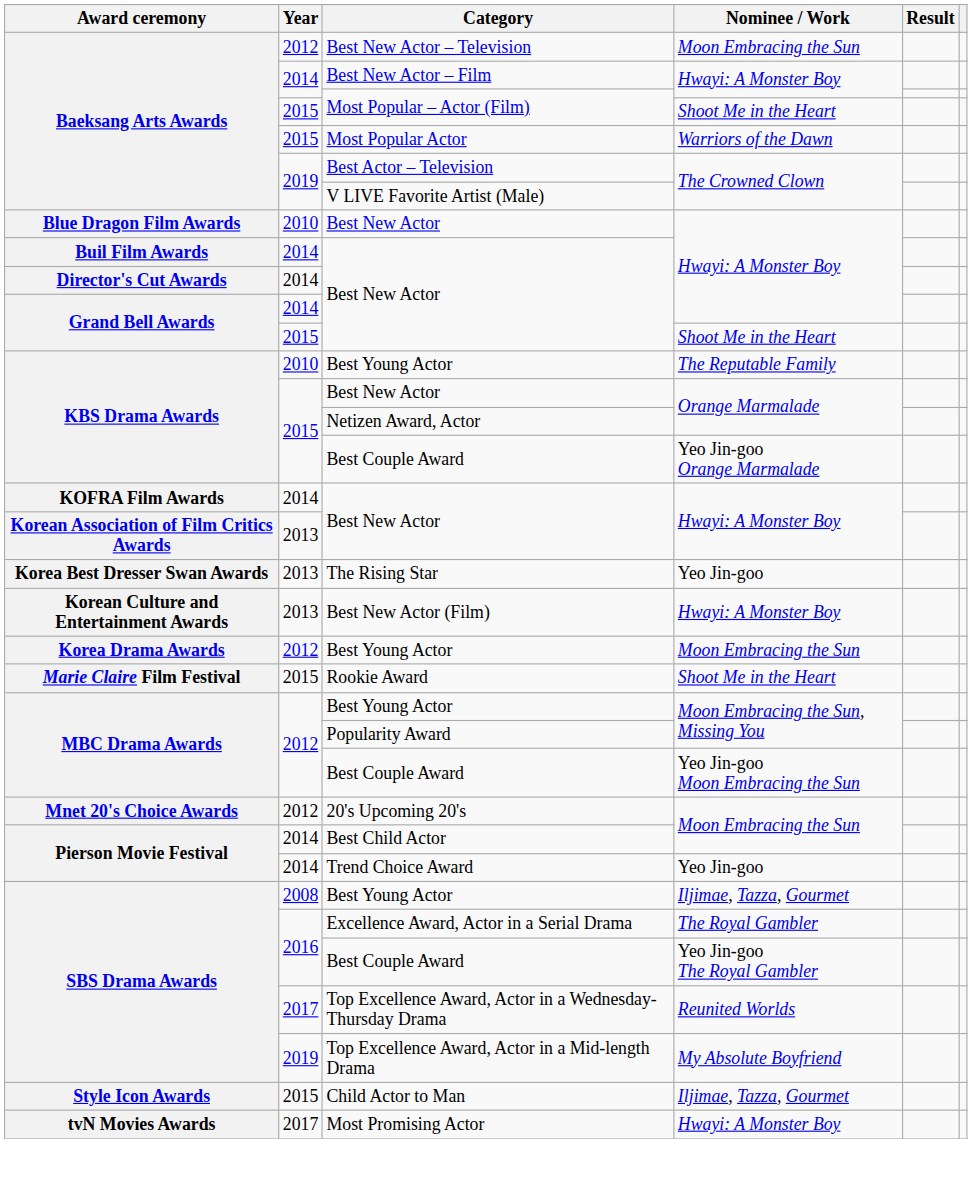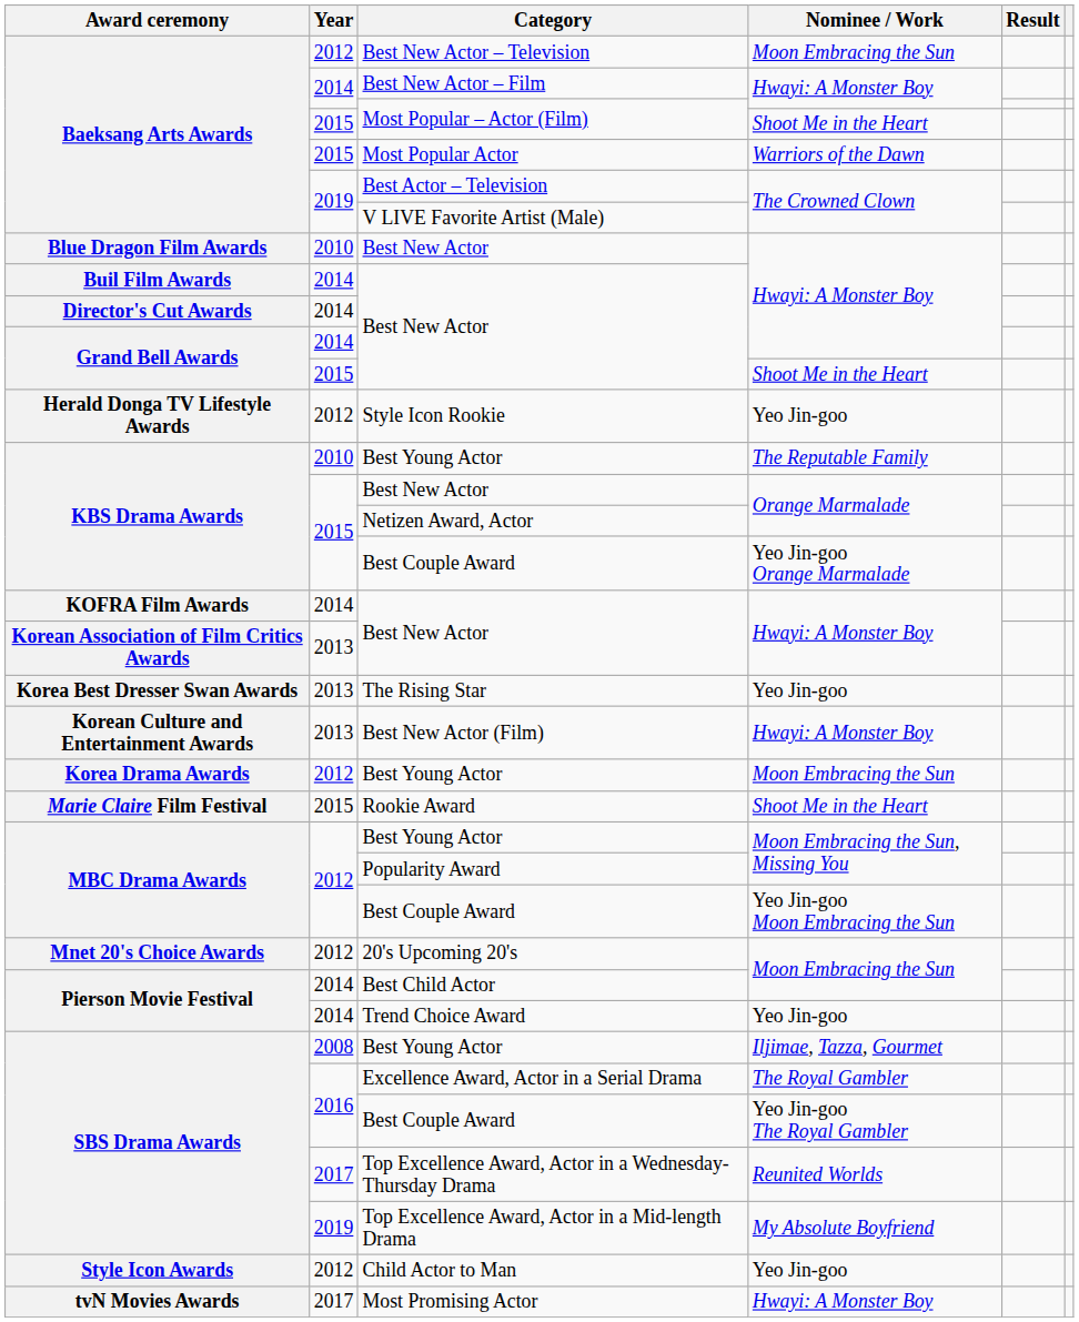 <table class="wikitable plainrowheaders sortable">
 <tr>
 <th scope="col">Award ceremony</th>
 <th scope="col">Year</th>
 <th scope="col">Category</th>
 <th scope="col">Nominee / Work</th>
 <th scope="col">Result</th>
 <th scope="col" class="unsortable"></th>
 </tr>
 <tr>
 <th scope="row"  rowspan="7"><a href='#'>Baeksang Arts Awards</a></th>
 <td style="text-align:center"><a href='#'>2012</a></td>
 <td><a href='#'>Best New Actor – Television</a></td>
 <td><em><a href='#'>Moon Embracing the Sun</a></em></td>
 <td></td>
 <td style="text-align:center"></td>
 </tr>
 <tr>
 <td rowspan="2" style="text-align:center"><a href='#'>2014</a></td>
 <td><a href='#'>Best New Actor – Film</a></td>
 <td rowspan="2"><em><a href='#'>Hwayi: A Monster Boy</a></em></td>
 <td></td>
 <td style="text-align:center"></td>
 </tr>
 <tr>
 <td rowspan="2"><a href='#'>Most Popular – Actor (Film)</a></td>
 <td></td>
 <td style="text-align:center"></td>
 </tr>
 <tr>
 <td style="text-align:center"><a href='#'>2015</a></td>
 <td><em><a href='#'>Shoot Me in the Heart</a></em></td>
 <td></td>
 <td style="text-align:center"></td>
 </tr>
 <tr>
 <td style="text-align:center"><a href='#'>2015</a></td>
 <td><a href='#'>Most Popular Actor</a></td>
 <td><em><a href='#'>Warriors of the Dawn</a></em></td>
 <td></td>
 <td style="text-align:center"></td>
 </tr>
 <tr>
 <td rowspan="2" style="text-align:center"><a href='#'>2019</a></td>
 <td><a href='#'>Best Actor – Television</a></td>
 <td rowspan="2"><em><a href='#'>The Crowned Clown</a></em></td>
 <td></td>
 <td style="text-align:center"></td>
 </tr>
 <tr>
 <td>V LIVE Favorite Artist (Male)</td>
 <td></td>
 <td style="text-align:center"></td>
 </tr>
 <tr>
 <th scope="row"><a href='#'>Blue Dragon Film Awards</a></th>
 <td style="text-align:center"><a href='#'>2010</a></td>
 <td><a href='#'>Best New Actor</a></td>
 <td rowspan="4"><em><a href='#'>Hwayi: A Monster Boy</a></em></td>
 <td></td>
 <td style="text-align:center"></td>
 </tr>
 <tr>
 <th scope="row"><a href='#'>Buil Film Awards</a></th>
 <td style="text-align:center"><a href='#'>2014</a></td>
 <td rowspan="4">Best New Actor</td>
 <td></td>
 <td style="text-align:center"></td>
 </tr>
 <tr>
 <th scope="row"><a href='#'>Director's Cut Awards</a></th>
 <td style="text-align:center">2014</td>
 <td></td>
 <td style="text-align:center"></td>
 </tr>
 <tr>
 <th scope="row"  rowspan="2"><a href='#'>Grand Bell Awards</a></th>
 <td style="text-align:center"><a href='#'>2014</a></td>
 <td></td>
 <td style="text-align:center"></td>
 </tr>
 <tr>
 <td style="text-align:center"><a href='#'>2015</a></td>
 <td><em><a href='#'>Shoot Me in the Heart</a></em></td>
+<td></td>
+<td style="text-align:center"></td>
+</tr>
+<tr>
+<th scope="row">Herald Donga TV Lifestyle Awards</th>
+<td style="text-align:center">2012</td>
+<td>Style Icon Rookie</td>
+<td>Yeo Jin-goo</td>
 <td></td>
 <td style="text-align:center"></td>
 </tr>
 <tr>
 <th scope="row"  rowspan="4"><a href='#'>KBS Drama Awards</a></th>
 <td style="text-align:center"><a href='#'>2010</a></td>
 <td>Best Young Actor</td>
 <td><em><a href='#'>The Reputable Family</a></em></td>
 <td></td>
 <td style="text-align:center"></td>
 </tr>
 <tr>
 <td rowspan="3" style="text-align:center"><a href='#'>2015</a></td>
 <td>Best New Actor</td>
 <td rowspan="2"><em><a href='#'>Orange Marmalade</a></em></td>
 <td></td>
 <td style="text-align:center"></td>
 </tr>
 <tr>
 <td>Netizen Award, Actor</td>
 <td></td>
 <td style="text-align:center"></td>
 </tr>
 <tr>
 <td>Best Couple Award</td>
 <td>Yeo Jin-goo <br><em><a href='#'>Orange Marmalade</a></em></td>
 <td></td>
 <td style="text-align:center"></td>
 </tr>
 <tr>
 <th scope="row">KOFRA  Film Awards</th>
 <td style="text-align:center">2014</td>
 <td rowspan="2">Best New Actor</td>
 <td rowspan="2"><em><a href='#'>Hwayi: A Monster Boy</a></em></td>
 <td></td>
 <td style="text-align:center"></td>
 </tr>
 <tr>
 <th scope="row"><a href='#'>Korean Association of Film Critics Awards</a></th>
 <td style="text-align:center">2013</td>
 <td></td>
 <td style="text-align:center"></td>
 </tr>
 <tr>
 <th scope="row">Korea Best Dresser Swan Awards</th>
 <td style="text-align:center">2013</td>
 <td>The Rising Star</td>
 <td>Yeo Jin-goo</td>
 <td></td>
 <td style="text-align:center"></td>
 </tr>
 <tr>
 <th scope="row">Korean Culture and Entertainment Awards</th>
 <td style="text-align:center">2013</td>
 <td>Best New Actor (Film)</td>
 <td><em><a href='#'>Hwayi: A Monster Boy</a></em></td>
 <td></td>
 <td style="text-align:center"></td>
 </tr>
 <tr>
 <th scope="row"><a href='#'>Korea Drama Awards</a></th>
 <td style="text-align:center"><a href='#'>2012</a></td>
 <td>Best Young Actor</td>
 <td><em><a href='#'>Moon Embracing the Sun</a></em></td>
 <td></td>
 <td style="text-align:center"></td>
 </tr>
 <tr>
 <th scope="row"><em><a href='#'>Marie Claire</a></em> Film Festival</th>
 <td style="text-align:center">2015</td>
 <td>Rookie Award</td>
 <td><em><a href='#'>Shoot Me in the Heart</a></em></td>
 <td></td>
 <td style="text-align:center"></td>
 </tr>
 <tr>
 <th scope="row"  rowspan="3"><a href='#'>MBC Drama Awards</a></th>
 <td rowspan="3" style="text-align:center"><a href='#'>2012</a></td>
 <td>Best Young Actor</td>
 <td rowspan="2"><em><a href='#'>Moon Embracing the Sun</a>, <a href='#'>Missing You</a></em></td>
 <td></td>
 <td style="text-align:center"></td>
 </tr>
 <tr>
 <td>Popularity Award</td>
 <td></td>
 <td style="text-align:center"></td>
 </tr>
 <tr>
 <td>Best Couple Award</td>
 <td>Yeo Jin-goo <br><em><a href='#'>Moon Embracing the Sun</a></em></td>
 <td></td>
 <td style="text-align:center"></td>
 </tr>
 <tr>
 <th scope="row"><a href='#'>Mnet 20's Choice Awards</a></th>
 <td style="text-align:center">2012</td>
 <td>20's Upcoming 20's</td>
 <td rowspan="2"><em><a href='#'>Moon Embracing the Sun</a></em></td>
 <td></td>
 <td style="text-align:center"></td>
 </tr>
 <tr>
 <th scope="row"  rowspan="2">Pierson Movie Festival</th>
 <td style="text-align:center">2014</td>
 <td>Best Child Actor</td>
 <td></td>
 <td style="text-align:center"></td>
 </tr>
 <tr>
 <td style="text-align:center">2014</td>
 <td>Trend Choice Award</td>
 <td>Yeo Jin-goo</td>
 <td></td>
 <td style="text-align:center"></td>
 </tr>
 <tr>
 <th scope="row"  rowspan="5"><a href='#'>SBS Drama Awards</a></th>
 <td style="text-align:center"><a href='#'>2008</a></td>
 <td>Best Young Actor</td>
 <td><em><a href='#'>Iljimae</a>, <a href='#'>Tazza</a>, <a href='#'>Gourmet</a></em></td>
 <td></td>
 <td style="text-align:center"></td>
 </tr>
 <tr>
 <td rowspan="2" style="text-align:center"><a href='#'>2016</a></td>
 <td>Excellence Award, Actor in a Serial Drama</td>
 <td><em><a href='#'>The Royal Gambler</a></em></td>
 <td></td>
 <td style="text-align:center"></td>
 </tr>
 <tr>
 <td>Best Couple Award</td>
 <td>Yeo Jin-goo <br><em><a href='#'>The Royal Gambler</a></em></td>
 <td></td>
 <td style="text-align:center"></td>
 </tr>
 <tr>
 <td style="text-align:center"><a href='#'>2017</a></td>
 <td>Top Excellence Award, Actor in a Wednesday-Thursday Drama</td>
 <td><em><a href='#'>Reunited Worlds</a></em></td>
 <td></td>
 <td style="text-align:center"></td>
 </tr>
 <tr>
 <td style="text-align:center"><a href='#'>2019</a></td>
 <td>Top Excellence Award, Actor in a Mid-length Drama</td>
 <td><em><a href='#'>My Absolute Boyfriend</a></em></td>
 <td></td>
 <td style="text-align:center"></td>
 </tr>
 <tr>
 <th scope="row"><a href='#'>Style Icon Awards</a></th>
-<td style="text-align:center">2015</td>
+<td style="text-align:center">2012</td>
 <td>Child Actor to Man</td>
-<td><em><a href='#'>Iljimae</a>, <a href='#'>Tazza</a>, <a href='#'>Gourmet</a></em></td>
+<td>Yeo Jin-goo</td>
 <td></td>
 <td style="text-align:center"></td>
 </tr>
 <tr>
 <th scope="row">tvN Movies Awards</th>
 <td style="text-align:center">2017</td>
 <td>Most Promising Actor</td>
 <td><em><a href='#'>Hwayi: A Monster Boy</a></em></td>
 <td></td>
 <td style="text-align:center"></td>
 </tr>
 </table>
